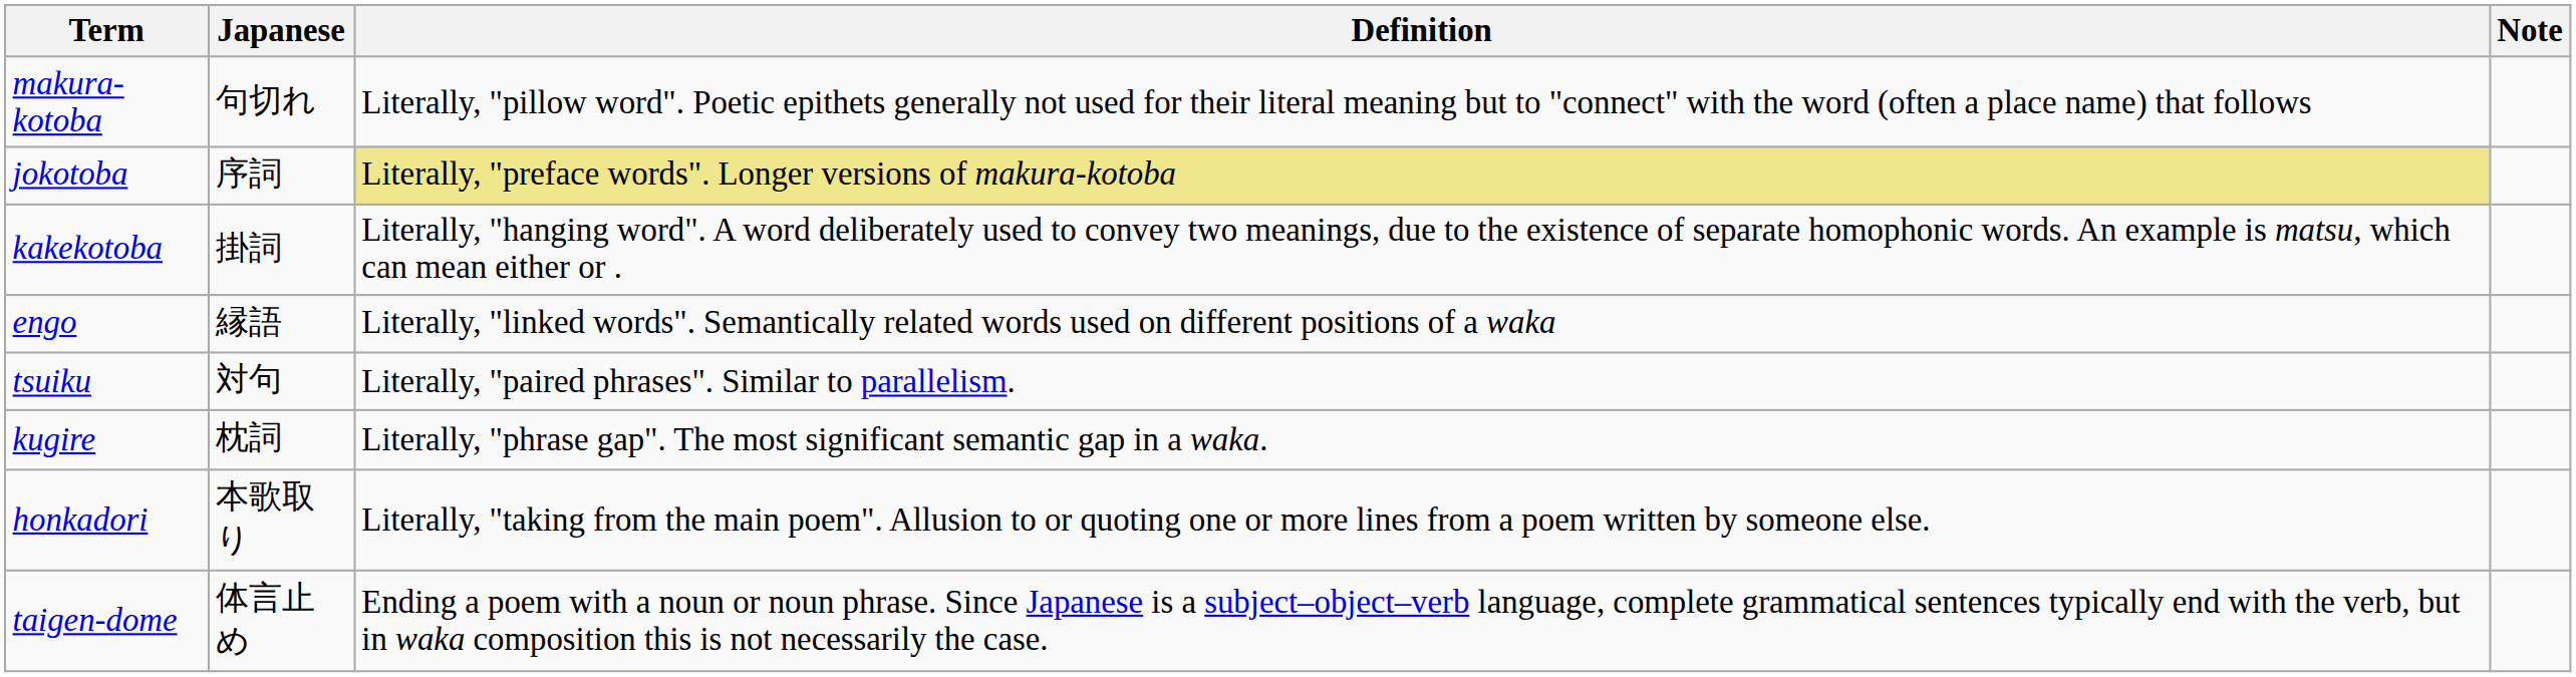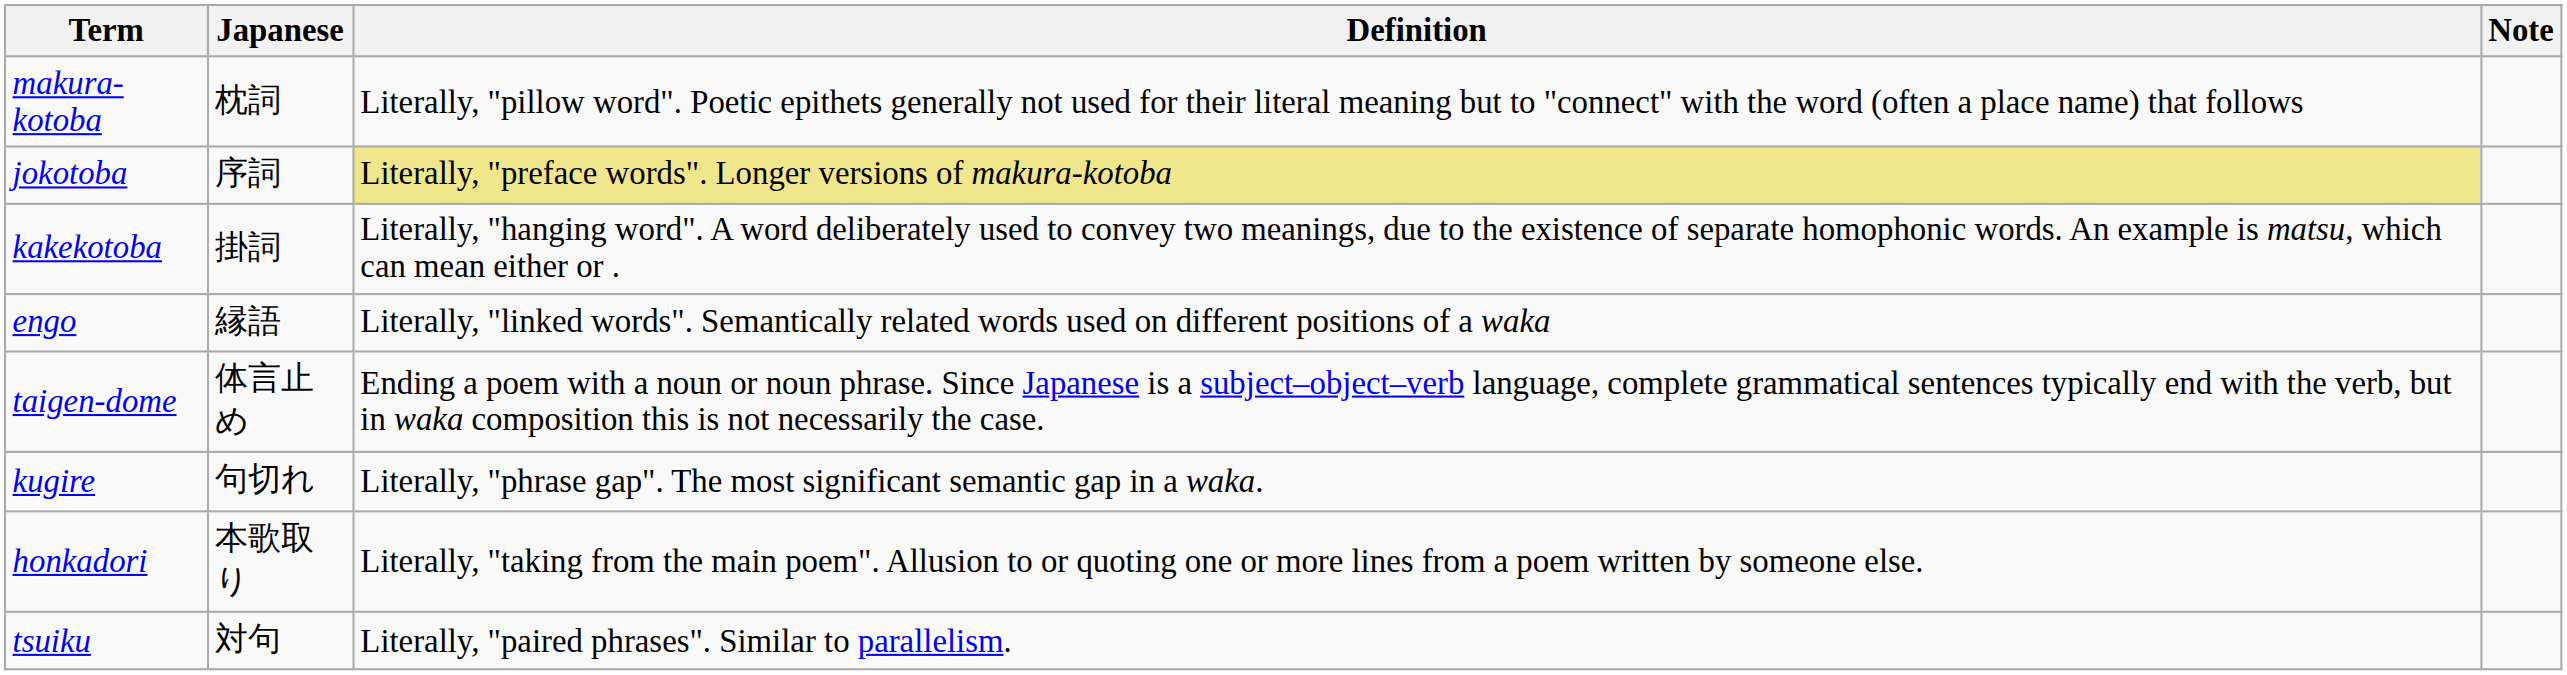 <table class="wikitable">
 <tr>
 <th>Term</th>
 <th>Japanese</th>
 <th>Definition</th>
 <th>Note</th>
 </tr>
 <tr>
 <td><em><a href='#'>makura-kotoba</a></em></td>
-<td>句切れ</td>
+<td>枕詞</td>
 <td>Literally, "pillow word". Poetic epithets generally not used for their literal meaning but to "connect" with the word (often a place name) that follows</td>
 <td></td>
 </tr>
 <tr>
 <td><em><a href='#'>jokotoba</a></em></td>
 <td>序詞</td>
 <td style="background: khaki;">Literally, "preface words". Longer versions of <em>makura-kotoba</em></td>
 <td></td>
 </tr>
 <tr>
 <td><em><a href='#'>kakekotoba</a></em></td>
 <td>掛詞</td>
 <td>Literally, "hanging word". A word deliberately used to convey two meanings, due to the existence of separate homophonic words. An example is <em>matsu</em>, which can mean either  or .</td>
 <td></td>
 </tr>
 <tr>
 <td><em><a href='#'>engo</a></em></td>
 <td>縁語</td>
 <td>Literally, "linked words". Semantically related words used on different positions of a <em>waka</em></td>
 <td></td>
 </tr>
 <tr>
-<td><em><a href='#'>tsuiku</a></em></td>
-<td>対句</td>
-<td>Literally, "paired phrases". Similar to <a href='#'>parallelism</a>.</td>
+<td><em><a href='#'>taigen-dome</a></em></td>
+<td>体言止め</td>
+<td>Ending a poem with a noun or noun phrase. Since <a href='#'>Japanese</a> is a <a href='#'>subject–object–verb</a> language, complete grammatical sentences typically end with the verb, but in <em>waka</em> composition this is not necessarily the case.</td>
 <td></td>
 </tr>
 <tr>
 <td><em><a href='#'>kugire</a></em></td>
-<td>枕詞</td>
+<td>句切れ</td>
 <td>Literally, "phrase gap". The most significant semantic gap in a <em>waka</em>.</td>
 <td></td>
 </tr>
 <tr>
 <td><em><a href='#'>honkadori</a></em></td>
 <td>本歌取り</td>
 <td>Literally, "taking from the main poem". Allusion to or quoting one or more lines from a poem written by someone else.</td>
 <td></td>
 </tr>
 <tr>
-<td><em><a href='#'>taigen-dome</a></em></td>
-<td>体言止め</td>
-<td>Ending a poem with a noun or noun phrase. Since <a href='#'>Japanese</a> is a <a href='#'>subject–object–verb</a> language, complete grammatical sentences typically end with the verb, but in <em>waka</em> composition this is not necessarily the case.</td>
+<td><em><a href='#'>tsuiku</a></em></td>
+<td>対句</td>
+<td>Literally, "paired phrases". Similar to <a href='#'>parallelism</a>.</td>
 <td></td>
 </tr>
 </table>
